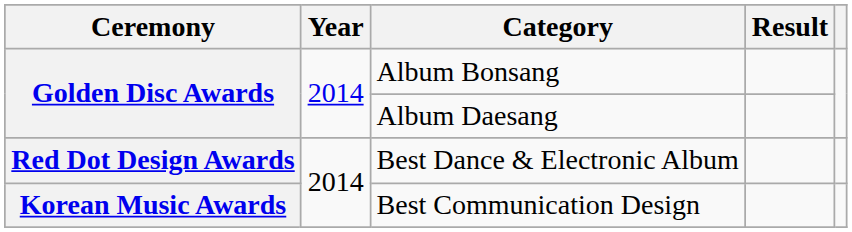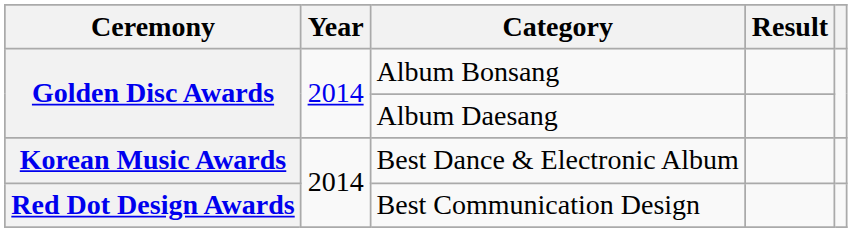 <table class="wikitable sortable plainrowheaders">
 <tr>
 <th scope="col">Ceremony</th>
 <th scope="col">Year</th>
 <th scope="col">Category</th>
 <th scope="col">Result</th>
 <th scope="col" class="unsortable"></th>
 </tr>
 <tr>
 <th rowspan="2" scope="row"><a href='#'>Golden Disc Awards</a></th>
 <td rowspan="2" style="text-align:center"><a href='#'>2014</a></td>
 <td>Album Bonsang</td>
 <td></td>
 <td rowspan="2" style="text-align:center"></td>
 </tr>
 <tr>
 <td>Album Daesang</td>
 <td></td>
 </tr>
 <tr>
-<th scope="row"><a href='#'>Red Dot Design Awards</a></th>
+<th scope="row"><a href='#'>Korean Music Awards</a></th>
 <td rowspan="2" style="text-align:center">2014</td>
 <td>Best Dance & Electronic Album</td>
 <td></td>
 <td style="text-align:center"></td>
 </tr>
 <tr>
-<th scope="row"><a href='#'>Korean Music Awards</a></th>
+<th scope="row"><a href='#'>Red Dot Design Awards</a></th>
 <td>Best Communication Design</td>
 <td></td>
 <td style="text-align:center"></td>
 </tr>
 </table>
